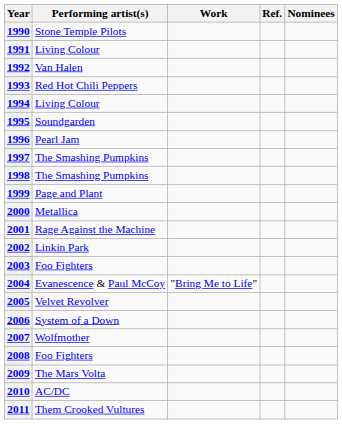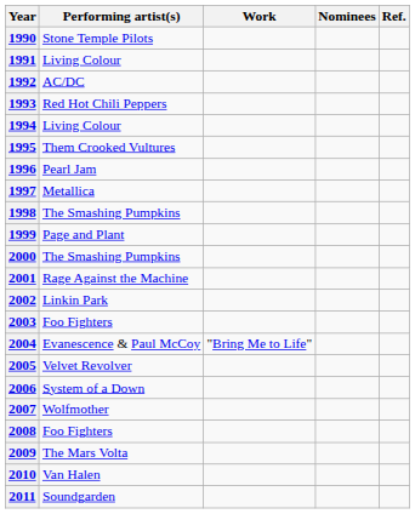 <table class="wikitable sortable plainrowheaders">
 <tr>
 <th scope="col" bgcolor="#efefef">Year</th>
 <th scope="col" bgcolor="#efefef">Performing artist(s)</th>
 <th scope="col" bgcolor="#efefef">Work</th>
+<th scope="col" bgcolor="#efefef" class=unsortable>Nominees</th>
 <th scope="col" bgcolor="#efefef" class=unsortable>Ref.</th>
-<th scope="col" bgcolor="#efefef" class=unsortable>Nominees</th>
 </tr>
 <tr>
 <th scope="row" style="text-align:center;"><a href='#'>1990</a></th>
 <td><a href='#'>Stone Temple Pilots</a></td>
 <td></td>
+<td></td>
 <td style="text-align:center;"></td>
-<td></td>
 </tr>
 <tr>
 <th scope="row" style="text-align:center;"><a href='#'>1991</a></th>
 <td><a href='#'>Living Colour</a></td>
 <td></td>
+<td></td>
 <td style="text-align:center;"></td>
-<td></td>
 </tr>
 <tr>
 <th scope="row" style="text-align:center;"><a href='#'>1992</a></th>
-<td><a href='#'>Van Halen</a></td>
+<td><a href='#'>AC/DC</a></td>
+<td></td>
 <td></td>
 <td style="text-align:center;"></td>
-<td></td>
 </tr>
 <tr>
 <th scope="row" style="text-align:center;"><a href='#'>1993</a></th>
 <td><a href='#'>Red Hot Chili Peppers</a></td>
 <td></td>
+<td></td>
 <td style="text-align:center;"></td>
-<td></td>
 </tr>
 <tr>
 <th scope="row" style="text-align:center;"><a href='#'>1994</a></th>
 <td><a href='#'>Living Colour</a></td>
 <td></td>
+<td></td>
 <td style="text-align:center;"></td>
-<td></td>
 </tr>
 <tr>
 <th scope="row" style="text-align:center;"><a href='#'>1995</a></th>
-<td><a href='#'>Soundgarden</a></td>
+<td><a href='#'>Them Crooked Vultures</a></td>
+<td></td>
 <td></td>
 <td style="text-align:center;"></td>
-<td></td>
 </tr>
 <tr>
 <th scope="row" style="text-align:center;"><a href='#'>1996</a></th>
 <td><a href='#'>Pearl Jam</a></td>
 <td></td>
+<td></td>
 <td style="text-align:center;"></td>
-<td></td>
 </tr>
 <tr>
 <th scope="row" style="text-align:center;"><a href='#'>1997</a></th>
-<td><a href='#'>The Smashing Pumpkins</a></td>
+<td><a href='#'>Metallica</a></td>
+<td></td>
 <td></td>
 <td style="text-align:center;"></td>
-<td></td>
 </tr>
 <tr>
 <th scope="row" style="text-align:center;"><a href='#'>1998</a></th>
 <td><a href='#'>The Smashing Pumpkins</a></td>
 <td></td>
+<td></td>
 <td style="text-align:center;"></td>
-<td></td>
 </tr>
 <tr>
 <th scope="row" style="text-align:center;"><a href='#'>1999</a></th>
 <td><a href='#'>Page and Plant</a></td>
 <td></td>
+<td></td>
 <td style="text-align:center;"></td>
-<td></td>
 </tr>
 <tr>
 <th scope="row" style="text-align:center;"><a href='#'>2000</a></th>
-<td><a href='#'>Metallica</a></td>
+<td><a href='#'>The Smashing Pumpkins</a></td>
+<td></td>
 <td></td>
 <td style="text-align:center;"></td>
-<td></td>
 </tr>
 <tr>
 <th scope="row" style="text-align:center;"><a href='#'>2001</a></th>
 <td><a href='#'>Rage Against the Machine</a></td>
 <td></td>
+<td></td>
 <td style="text-align:center;"></td>
-<td></td>
 </tr>
 <tr>
 <th scope="row" style="text-align:center;"><a href='#'>2002</a></th>
 <td><a href='#'>Linkin Park</a></td>
 <td></td>
+<td></td>
 <td style="text-align:center;"></td>
-<td></td>
 </tr>
 <tr>
 <th scope="row" style="text-align:center;"><a href='#'>2003</a></th>
 <td><a href='#'>Foo Fighters</a></td>
 <td></td>
+<td></td>
 <td style="text-align:center;"></td>
-<td></td>
 </tr>
 <tr>
 <th scope="row" style="text-align:center;"><a href='#'>2004</a></th>
 <td><a href='#'>Evanescence</a> & <a href='#'>Paul McCoy</a></td>
 <td>"<a href='#'>Bring Me to Life</a>"</td>
+<td></td>
 <td style="text-align:center;"></td>
-<td></td>
 </tr>
 <tr>
 <th scope="row" style="text-align:center;"><a href='#'>2005</a></th>
 <td><a href='#'>Velvet Revolver</a></td>
 <td></td>
+<td></td>
 <td style="text-align:center;"></td>
-<td></td>
 </tr>
 <tr>
 <th scope="row" style="text-align:center;"><a href='#'>2006</a></th>
 <td><a href='#'>System of a Down</a></td>
 <td></td>
+<td></td>
 <td style="text-align:center;"></td>
-<td></td>
 </tr>
 <tr>
 <th scope="row" style="text-align:center;"><a href='#'>2007</a></th>
 <td><a href='#'>Wolfmother</a></td>
 <td></td>
+<td></td>
 <td style="text-align:center;"></td>
-<td></td>
 </tr>
 <tr>
 <th scope="row" style="text-align:center;"><a href='#'>2008</a></th>
 <td><a href='#'>Foo Fighters</a></td>
 <td></td>
+<td></td>
 <td style="text-align:center;"></td>
-<td></td>
 </tr>
 <tr>
 <th scope="row" style="text-align:center;"><a href='#'>2009</a></th>
 <td><a href='#'>The Mars Volta</a></td>
 <td></td>
+<td></td>
 <td style="text-align:center;"></td>
-<td></td>
 </tr>
 <tr>
 <th scope="row" style="text-align:center;"><a href='#'>2010</a></th>
-<td><a href='#'>AC/DC</a></td>
+<td><a href='#'>Van Halen</a></td>
+<td></td>
 <td></td>
 <td style="text-align:center;"></td>
-<td></td>
 </tr>
 <tr>
 <th scope="row" style="text-align:center;"><a href='#'>2011</a></th>
-<td><a href='#'>Them Crooked Vultures</a></td>
+<td><a href='#'>Soundgarden</a></td>
+<td></td>
 <td></td>
 <td style="text-align:center;"></td>
-<td></td>
 </tr>
 </table>
